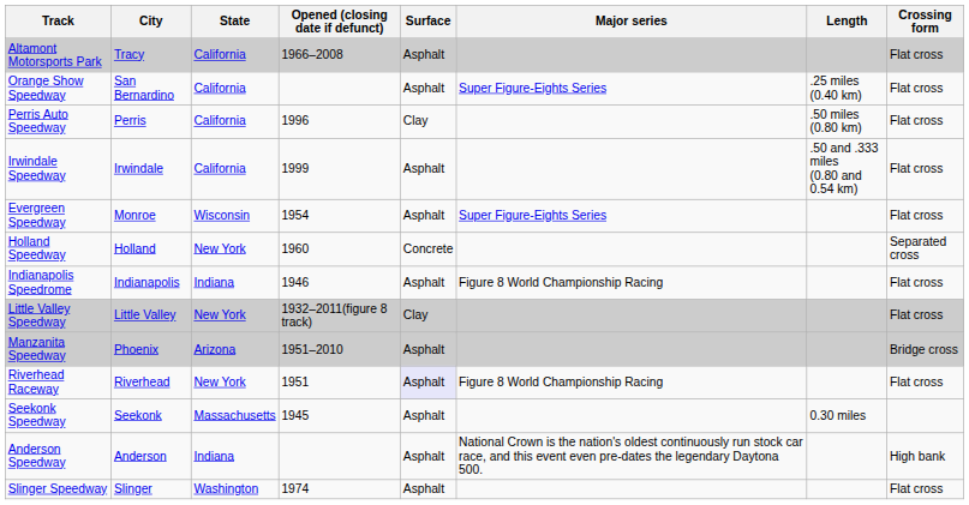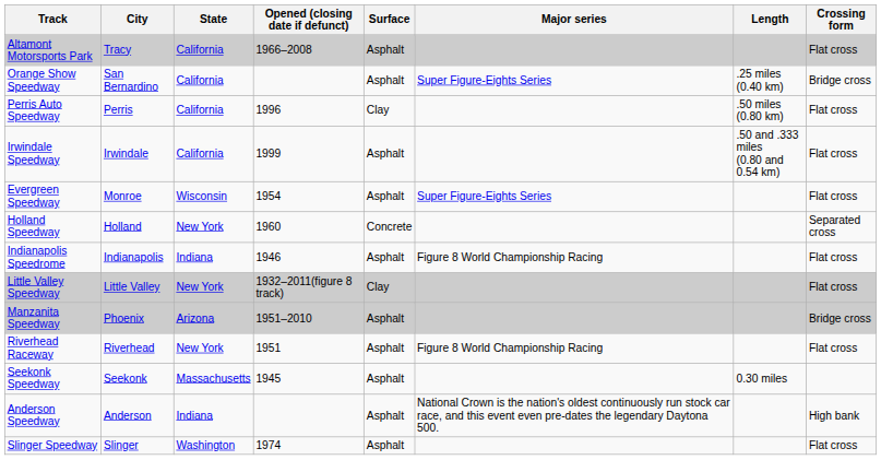 <table class="wikitable sortable">
 <tr>
 <th>Track</th>
 <th>City</th>
 <th>State</th>
 <th>Opened (closing date if defunct)</th>
 <th>Surface</th>
 <th>Major series</th>
 <th>Length</th>
 <th>Crossing form</th>
 </tr>
 <tr style="background:#CCCCCC;">
 <td><a href='#'>Altamont Motorsports Park</a></td>
 <td><a href='#'>Tracy</a></td>
 <td><a href='#'>California</a></td>
 <td>1966–2008</td>
 <td>Asphalt</td>
 <td></td>
 <td></td>
 <td>Flat cross</td>
 </tr>
 <tr>
 <td><a href='#'>Orange Show Speedway</a></td>
 <td><a href='#'>San Bernardino</a></td>
 <td><a href='#'>California</a></td>
 <td></td>
 <td>Asphalt</td>
 <td><a href='#'>Super Figure-Eights Series</a></td>
 <td>.25 miles<br>(0.40 km)</td>
-<td>Flat cross</td>
+<td>Bridge cross</td>
 </tr>
 <tr>
 <td><a href='#'>Perris Auto Speedway</a></td>
 <td><a href='#'>Perris</a></td>
 <td><a href='#'>California</a></td>
 <td>1996</td>
 <td>Clay</td>
 <td></td>
 <td>.50 miles<br>(0.80 km)</td>
 <td>Flat cross</td>
 </tr>
 <tr>
 <td><a href='#'>Irwindale Speedway</a></td>
 <td><a href='#'>Irwindale</a></td>
 <td><a href='#'>California</a></td>
 <td>1999</td>
 <td>Asphalt</td>
 <td></td>
 <td>.50 and .333 miles<br>(0.80 and 0.54 km)</td>
 <td>Flat cross</td>
 </tr>
 <tr>
 <td><a href='#'>Evergreen Speedway</a></td>
 <td><a href='#'>Monroe</a></td>
 <td><a href='#'>Wisconsin</a></td>
 <td>1954</td>
 <td>Asphalt</td>
 <td><a href='#'>Super Figure-Eights Series</a></td>
 <td></td>
 <td>Flat cross</td>
 </tr>
 <tr>
 <td><a href='#'>Holland Speedway</a></td>
 <td><a href='#'>Holland</a></td>
 <td><a href='#'>New York</a></td>
 <td>1960</td>
 <td>Concrete</td>
 <td></td>
 <td></td>
 <td>Separated cross</td>
 </tr>
 <tr>
 <td><a href='#'>Indianapolis Speedrome</a></td>
 <td><a href='#'>Indianapolis</a></td>
 <td><a href='#'>Indiana</a></td>
 <td>1946</td>
 <td>Asphalt</td>
 <td>Figure 8 World Championship Racing</td>
 <td></td>
 <td>Flat cross</td>
 </tr>
 <tr style="background:#CCCCCC;">
 <td><a href='#'>Little Valley Speedway</a></td>
 <td><a href='#'>Little Valley</a></td>
 <td><a href='#'>New York</a></td>
 <td>1932–2011(figure 8 track)</td>
 <td>Clay</td>
 <td></td>
 <td></td>
 <td>Flat cross</td>
 </tr>
 <tr style="background:#CCCCCC;">
 <td><a href='#'>Manzanita Speedway</a></td>
 <td><a href='#'>Phoenix</a></td>
 <td><a href='#'>Arizona</a></td>
 <td>1951–2010</td>
 <td>Asphalt</td>
 <td></td>
 <td></td>
 <td>Bridge cross</td>
 </tr>
 <tr>
 <td><a href='#'>Riverhead Raceway</a></td>
 <td><a href='#'>Riverhead</a></td>
 <td><a href='#'>New York</a></td>
 <td>1951</td>
-<td style="background: lavender;">Asphalt</td>
+<td>Asphalt</td>
 <td>Figure 8 World Championship Racing</td>
 <td></td>
 <td>Flat cross</td>
 </tr>
 <tr>
 <td><a href='#'>Seekonk Speedway</a></td>
 <td><a href='#'>Seekonk</a></td>
 <td><a href='#'>Massachusetts</a></td>
 <td>1945</td>
 <td>Asphalt</td>
 <td></td>
 <td>0.30 miles</td>
 <td></td>
 </tr>
 <tr>
 <td><a href='#'>Anderson Speedway</a></td>
 <td><a href='#'>Anderson</a></td>
 <td><a href='#'>Indiana</a></td>
 <td></td>
 <td>Asphalt</td>
 <td>National Crown is the nation's oldest continuously run stock car race, and this event even pre-dates the legendary Daytona 500.</td>
 <td></td>
 <td>High bank</td>
 </tr>
 <tr>
 <td><a href='#'>Slinger Speedway</a></td>
 <td><a href='#'>Slinger</a></td>
 <td><a href='#'>Washington</a></td>
 <td>1974</td>
 <td>Asphalt</td>
 <td></td>
 <td></td>
 <td>Flat cross</td>
 </tr>
 </table>
